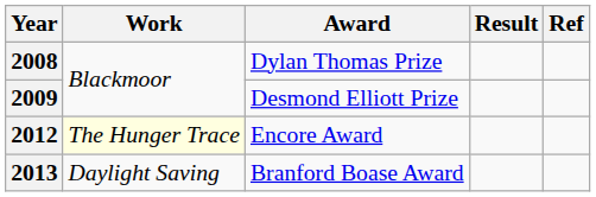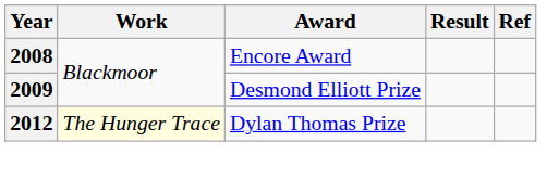 <table class="wikitable">
 <tr>
 <th>Year</th>
 <th>Work</th>
 <th>Award</th>
 <th>Result</th>
 <th>Ref</th>
 </tr>
 <tr>
 <th>2008</th>
 <td rowspan="2"><em>Blackmoor</em></td>
-<td><a href='#'>Dylan Thomas Prize</a></td>
+<td><a href='#'>Encore Award</a></td>
 <td></td>
 <td></td>
 </tr>
 <tr>
 <th>2009</th>
 <td><a href='#'>Desmond Elliott Prize</a></td>
 <td></td>
 <td></td>
 </tr>
 <tr>
 <th>2012</th>
 <td style="background: lightyellow;"><em>The Hunger Trace</em></td>
-<td><a href='#'>Encore Award</a></td>
-<td></td>
-<td></td>
-</tr>
-<tr>
-<th>2013</th>
-<td><em>Daylight Saving</em></td>
-<td><a href='#'>Branford Boase Award</a></td>
+<td><a href='#'>Dylan Thomas Prize</a></td>
 <td></td>
 <td></td>
 </tr>
 </table>
